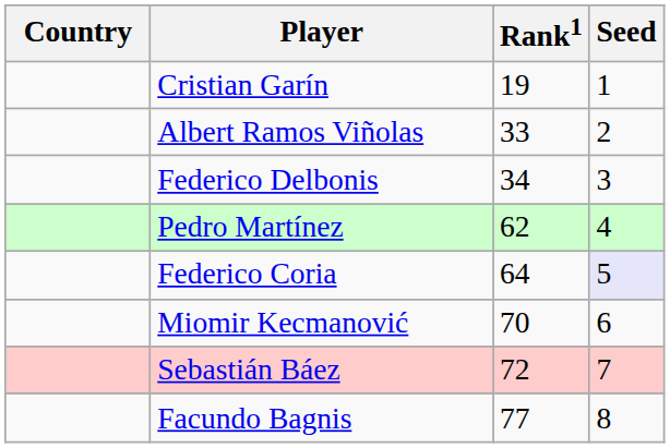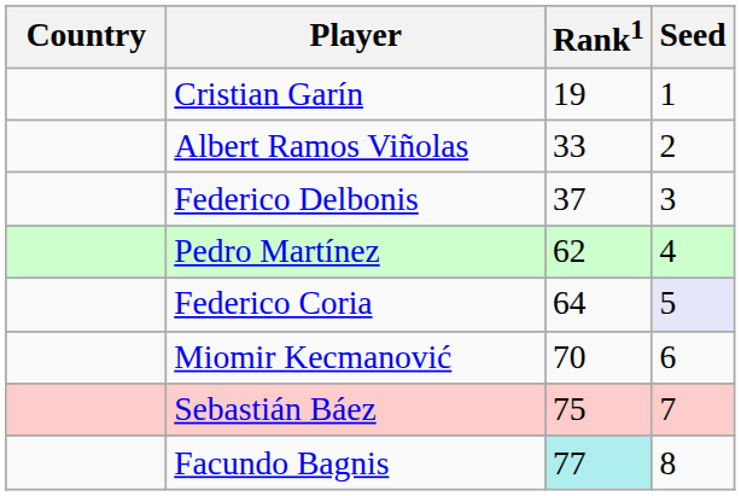 <table class="sortable wikitable">
 <tr>
 <th width="70">Country</th>
 <th width="175">Player</th>
 <th>Rank<sup>1</sup></th>
 <th>Seed</th>
 </tr>
 <tr>
 <td></td>
 <td><a href='#'>Cristian Garín</a></td>
 <td>19</td>
 <td>1</td>
 </tr>
 <tr>
 <td></td>
 <td><a href='#'>Albert Ramos Viñolas</a></td>
 <td>33</td>
 <td>2</td>
 </tr>
 <tr>
 <td></td>
 <td><a href='#'>Federico Delbonis</a></td>
-<td>34</td>
+<td>37</td>
 <td>3</td>
 </tr>
 <tr bgcolor=#cfc>
 <td></td>
 <td><a href='#'>Pedro Martínez</a></td>
 <td>62</td>
 <td>4</td>
 </tr>
 <tr>
 <td></td>
 <td><a href='#'>Federico Coria</a></td>
 <td>64</td>
 <td style="background: lavender;">5</td>
 </tr>
 <tr>
 <td></td>
 <td><a href='#'>Miomir Kecmanović</a></td>
 <td>70</td>
 <td>6</td>
 </tr>
 <tr bgcolor=#fcc>
 <td></td>
 <td><a href='#'>Sebastián Báez</a></td>
-<td>72</td>
+<td>75</td>
 <td>7</td>
 </tr>
 <tr>
 <td></td>
 <td><a href='#'>Facundo Bagnis</a></td>
-<td>77</td>
+<td style="background: paleturquoise;">77</td>
 <td>8</td>
 </tr>
 </table>
